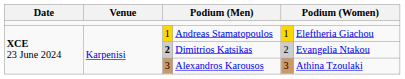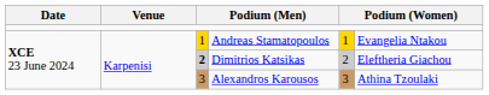 <table class="wikitable" width=70%>
 <tr>
 <th>Date</th>
 <th width=20%>Venue</th>
 <th colspan=2 width=30%>Podium (Men)</th>
 <th colspan=2 width=30%>Podium (Women)</th>
 </tr>
 <tr>
 <td colspan=6></td>
 </tr>
 <tr>
 <td rowspan=3><strong>XCE</strong> <br> 23 June 2024</td>
 <td rowspan=3><br><a href='#'>Karpenisi</a></td>
 <td bgcolor=FFD700>1</td>
 <td><a href='#'>Andreas Stamatopoulos</a></td>
 <td bgcolor=FFD700>1</td>
-<td><a href='#'>Eleftheria Giachou</a></td>
+<td><a href='#'>Evangelia Ntakou</a></td>
 </tr>
 <tr>
 <td bgcolor=CCCCCC><strong>2</strong></td>
 <td><a href='#'>Dimitrios Katsikas</a></td>
 <td bgcolor=CCCCCC>2</td>
-<td><a href='#'>Evangelia Ntakou</a></td>
+<td><a href='#'>Eleftheria Giachou</a></td>
 </tr>
 <tr>
 <td bgcolor=CC9966>3</td>
 <td><a href='#'>Alexandros Karousos</a></td>
 <td bgcolor=CC9966>3</td>
 <td><a href='#'>Athina Tzoulaki</a></td>
 </tr>
 </table>
